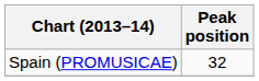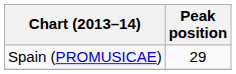 <table class="wikitable sortable">
 <tr>
 <th scope="col">Chart (2013–14)</th>
 <th scope="col">Peak<br>position</th>
 </tr>
 <tr>
 <td>Spain (<a href='#'>PROMUSICAE</a>)</td>
-<td align="center">32</td>
+<td align="center">29</td>
 </tr>
 <tr>
 </tr>
 <tr>
 </tr>
 <tr>
 </tr>
 <tr>
 </tr>
 </table>
